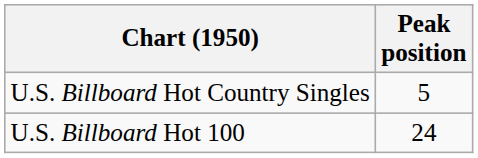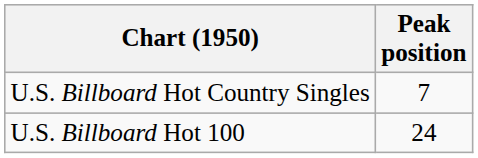 <table class="wikitable sortable">
 <tr>
 <th>Chart (1950)</th>
 <th>Peak<br>position</th>
 </tr>
 <tr>
 <td>U.S. <em>Billboard</em> Hot Country Singles</td>
-<td align="center">5</td>
+<td align="center">7</td>
 </tr>
 <tr>
 <td>U.S. <em>Billboard</em> Hot 100</td>
 <td align="center">24</td>
 </tr>
 </table>
